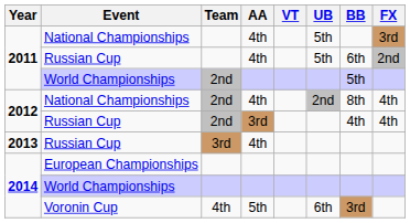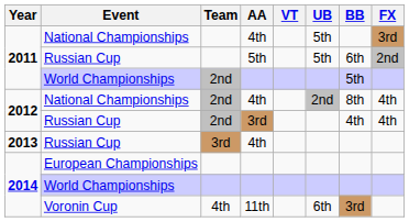 <table class="wikitable" style="text-align:center; font-size: 95%;">
 <tr>
 <th>Year</th>
 <th>Event</th>
 <th style="width:30px;">Team</th>
 <th style="width:30px;">AA</th>
 <th style="width:30px;"><a href='#'>VT</a></th>
 <th style="width:30px;"><a href='#'>UB</a></th>
 <th style="width:30px;"><a href='#'>BB</a></th>
 <th style="width:30px;"><a href='#'>FX</a></th>
 </tr>
 <tr>
 <td rowspan="3"><strong>2011</strong></td>
 <td align=left><a href='#'>National Championships</a></td>
 <td></td>
 <td>4th</td>
 <td></td>
 <td>5th</td>
 <td></td>
 <td style="background:#c96;">3rd</td>
 </tr>
 <tr>
 <td align=left><a href='#'>Russian Cup</a></td>
 <td></td>
-<td>4th</td>
+<td>5th</td>
 <td></td>
 <td>5th</td>
 <td>6th</td>
 <td style="background:silver;">2nd</td>
 </tr>
 <tr bgcolor=#CCCCFF>
 <td align=left><a href='#'>World Championships</a></td>
 <td style="background:silver;">2nd</td>
 <td></td>
 <td></td>
 <td></td>
 <td>5th</td>
 <td></td>
 </tr>
 <tr>
 <td rowspan="2"><strong>2012</strong></td>
 <td align=left><a href='#'>National Championships</a></td>
 <td style="background:silver;">2nd</td>
 <td>4th</td>
 <td></td>
 <td style="background:silver;">2nd</td>
 <td>8th</td>
 <td>4th</td>
 </tr>
 <tr>
 <td align=left><a href='#'>Russian Cup</a></td>
 <td style="background:silver;">2nd</td>
 <td style="background:#c96;">3rd</td>
 <td></td>
 <td></td>
 <td>4th</td>
 <td>4th</td>
 </tr>
 <tr>
 <td rowspan="1"><strong>2013</strong></td>
 <td align=left><a href='#'>Russian Cup</a></td>
 <td style="background:#c96;">3rd</td>
 <td>4th</td>
 <td></td>
 <td></td>
 <td></td>
 <td></td>
 </tr>
 <tr>
 <td rowspan="3"><strong><a href='#'>2014</a></strong></td>
 <td align=left><a href='#'>European Championships</a></td>
 <td></td>
 <td></td>
 <td></td>
 <td></td>
 <td></td>
 <td></td>
 </tr>
 <tr bgcolor=#CCCCFF>
 <td align=left><a href='#'>World Championships</a></td>
 <td></td>
 <td></td>
 <td></td>
 <td></td>
 <td></td>
 <td></td>
 </tr>
 <tr>
 <td align=left><a href='#'>Voronin Cup</a></td>
 <td>4th</td>
-<td>5th</td>
+<td>11th</td>
 <td></td>
 <td>6th</td>
 <td style="background:#c96;">3rd</td>
 <td></td>
 </tr>
 </table>
